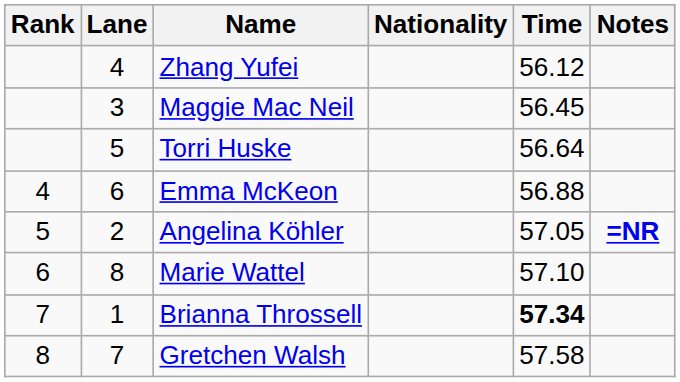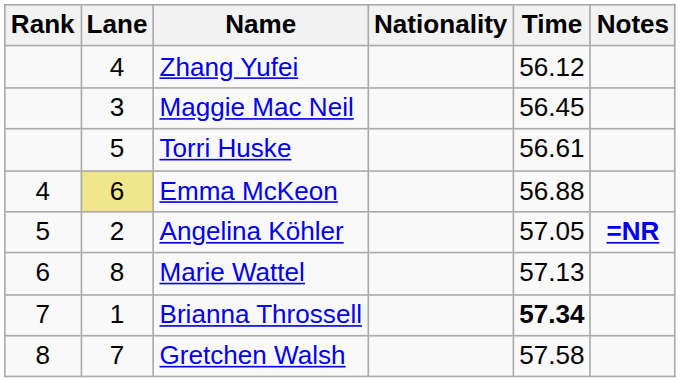 <table class="wikitable sortable" style="text-align:center">
 <tr>
 <th>Rank</th>
 <th>Lane</th>
 <th>Name</th>
 <th>Nationality</th>
 <th>Time</th>
 <th>Notes</th>
 </tr>
 <tr>
 <td></td>
 <td>4</td>
 <td align=left><a href='#'>Zhang Yufei</a></td>
 <td align=left></td>
 <td>56.12</td>
 <td></td>
 </tr>
 <tr>
 <td></td>
 <td>3</td>
 <td align=left><a href='#'>Maggie Mac Neil</a></td>
 <td align=left></td>
 <td>56.45</td>
 <td></td>
 </tr>
 <tr>
 <td></td>
 <td>5</td>
 <td align=left><a href='#'>Torri Huske</a></td>
 <td align=left></td>
-<td>56.64</td>
+<td>56.61</td>
 <td></td>
 </tr>
 <tr>
 <td>4</td>
-<td>6</td>
+<td style="background: khaki;">6</td>
 <td align=left><a href='#'>Emma McKeon</a></td>
 <td align=left></td>
 <td>56.88</td>
 <td></td>
 </tr>
 <tr>
 <td>5</td>
 <td>2</td>
 <td align=left><a href='#'>Angelina Köhler</a></td>
 <td align=left></td>
 <td>57.05</td>
 <td><strong><a href='#'>=NR</a></strong></td>
 </tr>
 <tr>
 <td>6</td>
 <td>8</td>
 <td align=left><a href='#'>Marie Wattel</a></td>
 <td align=left></td>
-<td>57.10</td>
+<td>57.13</td>
 <td></td>
 </tr>
 <tr>
 <td>7</td>
 <td>1</td>
 <td align=left><a href='#'>Brianna Throssell</a></td>
 <td align=left></td>
 <td><strong>57.34</strong></td>
 <td></td>
 </tr>
 <tr>
 <td>8</td>
 <td>7</td>
 <td align=left><a href='#'>Gretchen Walsh</a></td>
 <td align=left></td>
 <td>57.58</td>
 <td></td>
 </tr>
 </table>
